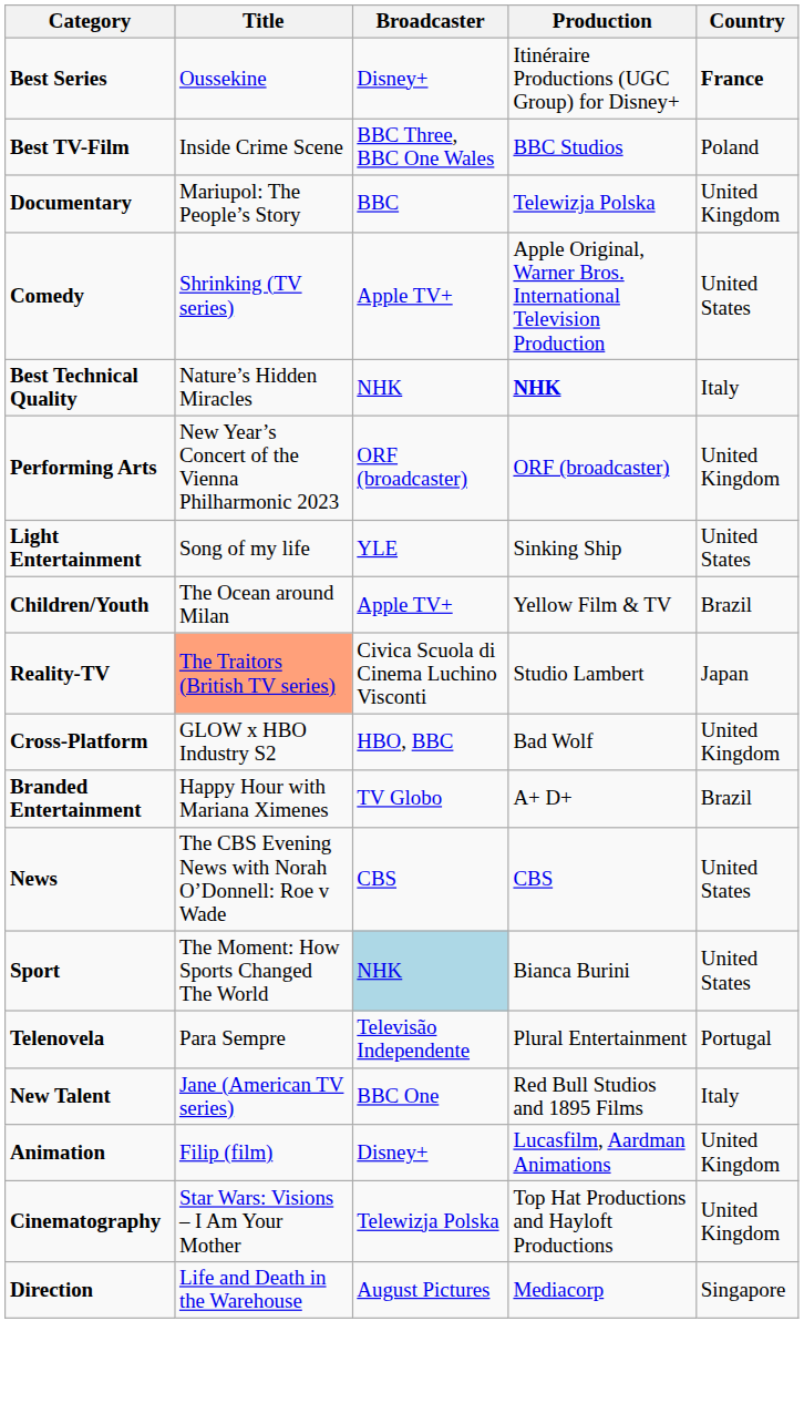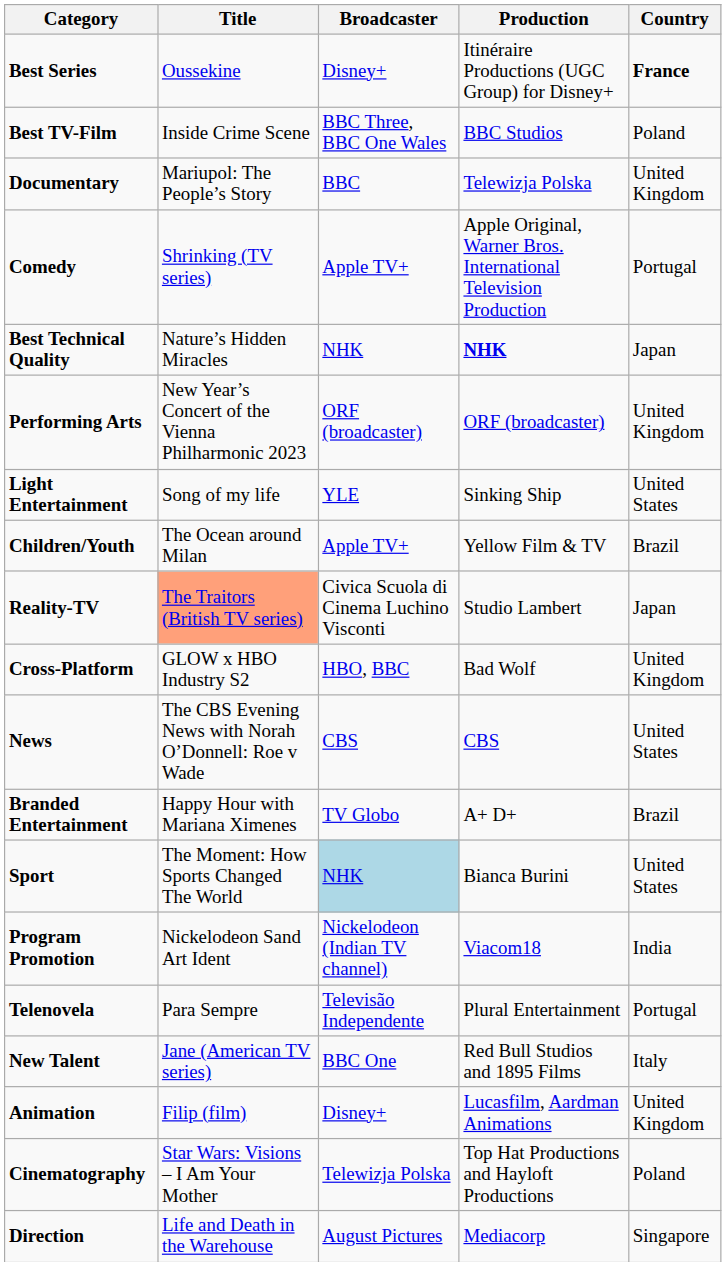 <table class="wikitable">
 <tr>
 <th>Category</th>
 <th>Title</th>
 <th>Broadcaster</th>
 <th>Production</th>
 <th>Country</th>
 </tr>
 <tr>
 <td><strong>Best Series</strong></td>
 <td><a href='#'>Oussekine</a></td>
 <td><a href='#'>Disney+</a></td>
 <td>Itinéraire Productions (UGC Group) for Disney+</td>
 <td><strong>France</strong></td>
 </tr>
 <tr>
 <td><strong>Best TV-Film</strong></td>
 <td>Inside Crime Scene</td>
 <td><a href='#'>BBC Three</a>, <a href='#'>BBC One Wales</a></td>
 <td><a href='#'>BBC Studios</a></td>
 <td>Poland</td>
 </tr>
 <tr>
 <td><strong>Documentary</strong></td>
 <td>Mariupol: The People’s Story</td>
 <td><a href='#'>BBC</a></td>
 <td><a href='#'>Telewizja Polska</a></td>
 <td>United Kingdom</td>
 </tr>
 <tr>
 <td><strong>Comedy</strong></td>
 <td><a href='#'>Shrinking (TV series)</a></td>
 <td><a href='#'>Apple TV+</a></td>
 <td>Apple Original, <a href='#'>Warner Bros. International Television Production</a></td>
-<td>United States</td>
+<td>Portugal</td>
 </tr>
 <tr>
 <td><strong>Best Technical Quality</strong></td>
 <td>Nature’s Hidden Miracles</td>
 <td><a href='#'>NHK</a></td>
 <td><strong><a href='#'>NHK</a></strong></td>
-<td>Italy</td>
+<td>Japan</td>
 </tr>
 <tr>
 <td><strong>Performing Arts</strong></td>
 <td>New Year’s Concert of the Vienna Philharmonic 2023</td>
 <td><a href='#'>ORF (broadcaster)</a></td>
 <td><a href='#'>ORF (broadcaster)</a></td>
 <td>United Kingdom</td>
 </tr>
 <tr>
 <td><strong>Light Entertainment</strong></td>
 <td>Song of my life</td>
 <td><a href='#'>YLE</a></td>
 <td>Sinking Ship</td>
 <td>United States</td>
 </tr>
 <tr>
 <td><strong>Children/Youth</strong></td>
 <td>The Ocean around Milan</td>
 <td><a href='#'>Apple TV+</a></td>
 <td>Yellow Film & TV</td>
 <td>Brazil</td>
 </tr>
 <tr>
 <td><strong>Reality-TV</strong></td>
 <td style="background: lightsalmon;"><a href='#'>The Traitors (British TV series)</a></td>
 <td>Civica Scuola di Cinema Luchino Visconti</td>
 <td>Studio Lambert</td>
 <td>Japan</td>
 </tr>
 <tr>
 <td><strong>Cross-Platform</strong></td>
 <td>GLOW x HBO Industry S2</td>
 <td><a href='#'>HBO</a>, <a href='#'>BBC</a></td>
 <td>Bad Wolf</td>
 <td>United Kingdom</td>
 </tr>
 <tr>
+<td><strong>News</strong></td>
+<td>The CBS Evening News with Norah O’Donnell: Roe v Wade</td>
+<td><a href='#'>CBS</a></td>
+<td><a href='#'>CBS</a></td>
+<td>United States</td>
+</tr>
+<tr>
 <td><strong>Branded Entertainment</strong></td>
 <td>Happy Hour with Mariana Ximenes</td>
 <td><a href='#'>TV Globo</a></td>
 <td>A+ D+</td>
 <td>Brazil</td>
 </tr>
 <tr>
-<td><strong>News</strong></td>
-<td>The CBS Evening News with Norah O’Donnell: Roe v Wade</td>
-<td><a href='#'>CBS</a></td>
-<td><a href='#'>CBS</a></td>
-<td>United States</td>
-</tr>
-<tr>
 <td><strong>Sport</strong></td>
 <td>The Moment: How Sports Changed The World</td>
 <td style="background: lightblue;"><a href='#'>NHK</a></td>
 <td>Bianca Burini</td>
 <td>United States</td>
+</tr>
+<tr>
+<td><strong>Program Promotion</strong></td>
+<td>Nickelodeon Sand Art Ident</td>
+<td><a href='#'>Nickelodeon (Indian TV channel)</a></td>
+<td><a href='#'>Viacom18</a></td>
+<td>India</td>
 </tr>
 <tr>
 <td><strong>Telenovela</strong></td>
 <td>Para Sempre</td>
 <td><a href='#'>Televisão Independente</a></td>
 <td>Plural Entertainment</td>
 <td>Portugal</td>
 </tr>
 <tr>
 <td><strong>New Talent</strong></td>
 <td><a href='#'>Jane (American TV series)</a></td>
 <td><a href='#'>BBC One</a></td>
 <td>Red Bull Studios and 1895 Films</td>
 <td>Italy</td>
 </tr>
 <tr>
 <td><strong>Animation</strong></td>
 <td><a href='#'>Filip (film)</a></td>
 <td><a href='#'>Disney+</a></td>
 <td><a href='#'>Lucasfilm</a>, <a href='#'>Aardman Animations</a></td>
 <td>United Kingdom</td>
 </tr>
 <tr>
 <td><strong>Cinematography</strong></td>
 <td><a href='#'>Star Wars: Visions</a> – I Am Your Mother</td>
 <td><a href='#'>Telewizja Polska</a></td>
 <td>Top Hat Productions and Hayloft Productions</td>
-<td>United Kingdom</td>
+<td>Poland</td>
 </tr>
 <tr>
 <td><strong>Direction</strong></td>
 <td><a href='#'>Life and Death in the Warehouse</a></td>
 <td><a href='#'>August Pictures</a></td>
 <td><a href='#'>Mediacorp</a></td>
 <td>Singapore</td>
 </tr>
 </table>
